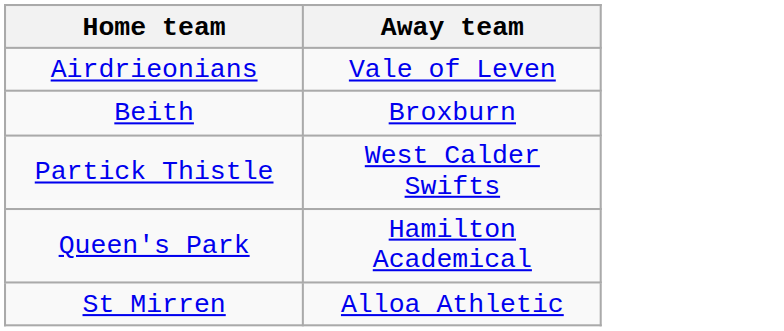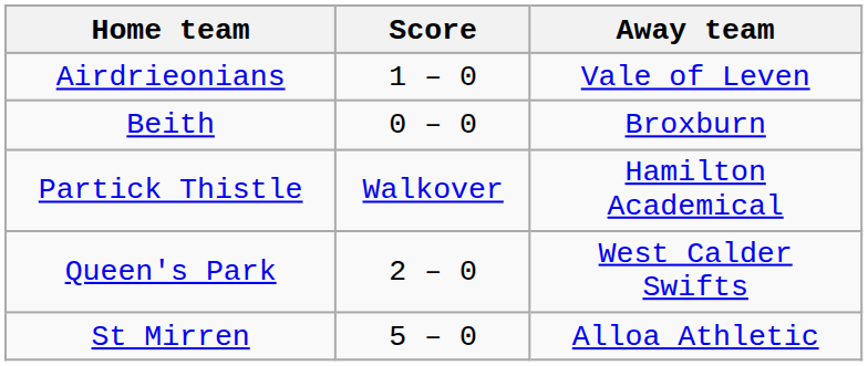 <table class="wikitable" style="text-align: center">
 <tr>
 <th width=140>Home team</th>
+<th width=80>Score</th>
 <th width=140>Away team</th>
 </tr>
 <tr>
 <td><a href='#'>Airdrieonians</a></td>
+<td>1 – 0</td>
 <td><a href='#'>Vale of Leven</a></td>
 </tr>
 <tr>
 <td><a href='#'>Beith</a></td>
+<td>0 – 0</td>
 <td><a href='#'>Broxburn</a></td>
 </tr>
 <tr>
 <td><a href='#'>Partick Thistle</a></td>
+<td><a href='#'>Walkover</a></td>
+<td><a href='#'>Hamilton Academical</a></td>
+</tr>
+<tr>
+<td><a href='#'>Queen's Park</a></td>
+<td>2 – 0</td>
 <td><a href='#'>West Calder Swifts</a></td>
 </tr>
 <tr>
-<td><a href='#'>Queen's Park</a></td>
-<td><a href='#'>Hamilton Academical</a></td>
-</tr>
-<tr>
 <td><a href='#'>St Mirren</a></td>
+<td>5 – 0</td>
 <td><a href='#'>Alloa Athletic</a></td>
 </tr>
 </table>
